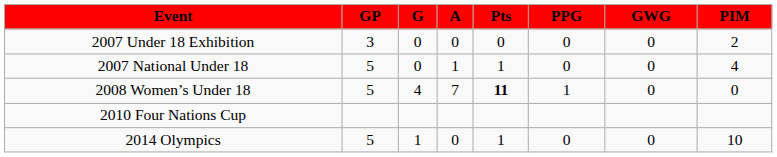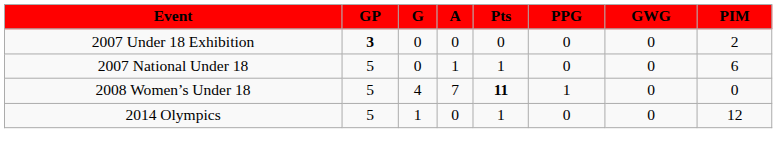 <table class="wikitable" width="50%">
 <tr align="center"  style=" background:red; color:black;">
 <td><strong>Event</strong></td>
 <td><strong>GP</strong></td>
 <td><strong>G</strong></td>
 <td><strong>A</strong></td>
 <td><strong>Pts</strong></td>
 <td><strong>PPG</strong></td>
 <td><strong>GWG</strong></td>
 <td><strong>PIM</strong></td>
 </tr>
 <tr align="center" bgcolor="">
 <td>2007 Under 18 Exhibition</td>
-<td>3</td>
+<td><strong>3</strong></td>
 <td>0</td>
 <td>0</td>
 <td>0</td>
 <td>0</td>
 <td>0</td>
 <td>2</td>
 </tr>
 <tr align="center" bgcolor="">
 <td>2007 National Under 18</td>
 <td>5</td>
 <td>0</td>
 <td>1</td>
 <td>1</td>
 <td>0</td>
 <td>0</td>
-<td>4</td>
+<td>6</td>
 </tr>
 <tr align="center" bgcolor="">
 <td>2008 Women’s Under 18</td>
 <td>5</td>
 <td>4</td>
 <td>7</td>
 <td><strong>11</strong></td>
 <td>1</td>
 <td>0</td>
 <td>0</td>
 </tr>
-<tr align="center" bgcolor="">
-<td>2010 Four Nations Cup</td>
-<td></td>
-<td></td>
-<td></td>
-<td></td>
-<td></td>
-<td></td>
-<td></td>
-</tr>
 <tr align="center">
 <td>2014 Olympics</td>
 <td>5</td>
 <td>1</td>
 <td>0</td>
 <td>1</td>
 <td>0</td>
 <td>0</td>
-<td>10</td>
+<td>12</td>
 </tr>
 </table>
